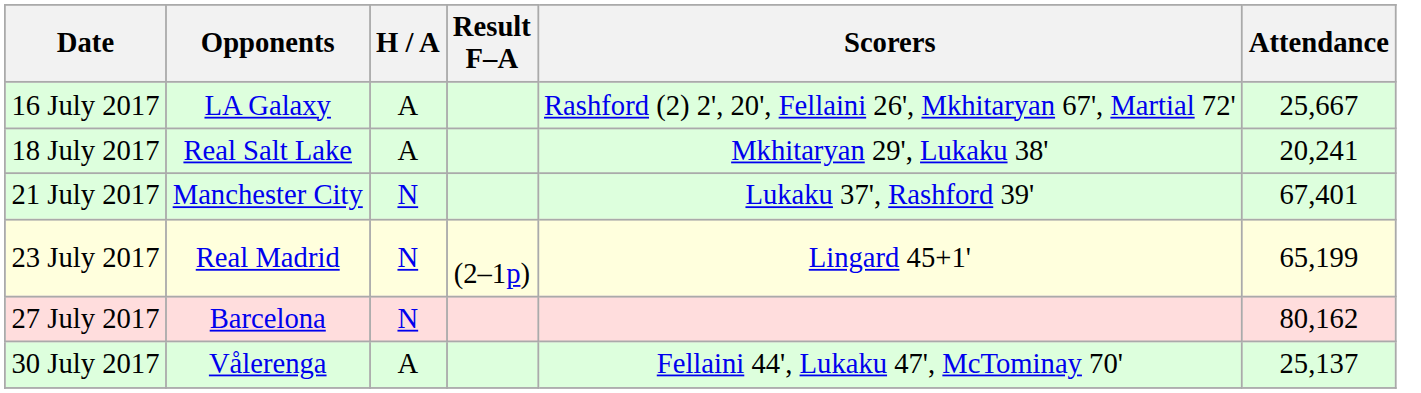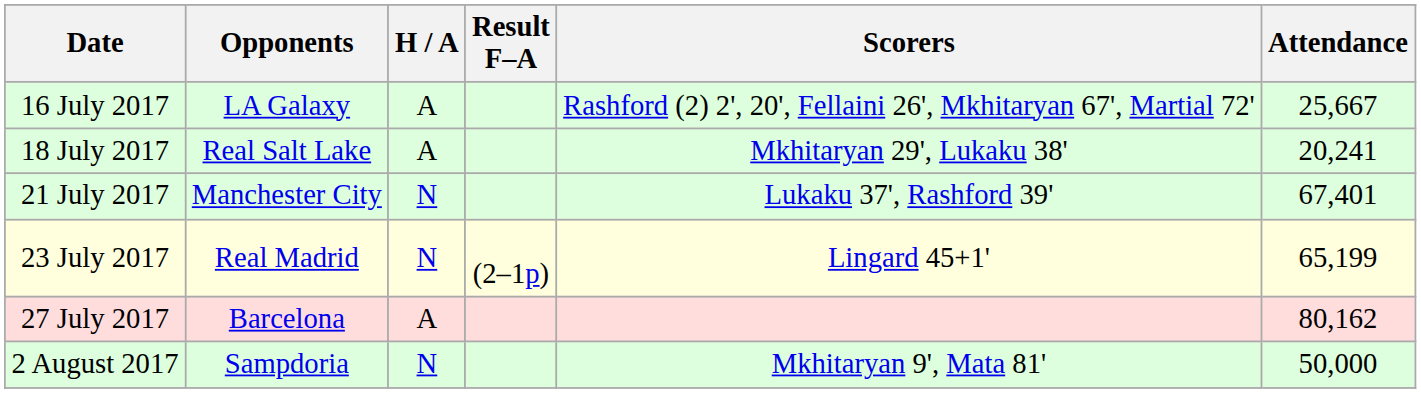 <table class="wikitable" style="text-align:center">
 <tr>
 <th>Date</th>
 <th>Opponents</th>
 <th>H / A</th>
 <th>Result<br>F–A</th>
 <th>Scorers</th>
 <th>Attendance</th>
 </tr>
 <tr bgcolor="#ddffdd">
 <td>16 July 2017</td>
 <td><a href='#'>LA Galaxy</a></td>
 <td>A</td>
 <td></td>
 <td><a href='#'>Rashford</a> (2) 2', 20', <a href='#'>Fellaini</a> 26', <a href='#'>Mkhitaryan</a> 67', <a href='#'>Martial</a> 72'</td>
 <td>25,667</td>
 </tr>
 <tr bgcolor="#ddffdd">
 <td>18 July 2017</td>
 <td><a href='#'>Real Salt Lake</a></td>
 <td>A</td>
 <td></td>
 <td><a href='#'>Mkhitaryan</a> 29', <a href='#'>Lukaku</a> 38'</td>
 <td>20,241</td>
 </tr>
 <tr bgcolor="#ddffdd">
 <td>21 July 2017</td>
 <td><a href='#'>Manchester City</a></td>
 <td><a href='#'>N</a></td>
 <td></td>
 <td><a href='#'>Lukaku</a> 37', <a href='#'>Rashford</a> 39'</td>
 <td>67,401</td>
 </tr>
 <tr bgcolor="#ffffdd">
 <td>23 July 2017</td>
 <td><a href='#'>Real Madrid</a></td>
 <td><a href='#'>N</a></td>
 <td><br>(2–1<a href='#'>p</a>)</td>
 <td><a href='#'>Lingard</a> 45+1'</td>
 <td>65,199</td>
 </tr>
 <tr bgcolor="#ffdddd">
 <td>27 July 2017</td>
 <td><a href='#'>Barcelona</a></td>
-<td><a href='#'>N</a></td>
+<td>A</td>
 <td></td>
 <td></td>
 <td>80,162</td>
 </tr>
 <tr bgcolor="#ddffdd">
-<td>30 July 2017</td>
-<td><a href='#'>Vålerenga</a></td>
-<td>A</td>
+<td>2 August 2017</td>
+<td><a href='#'>Sampdoria</a></td>
+<td><a href='#'>N</a></td>
 <td></td>
-<td><a href='#'>Fellaini</a> 44', <a href='#'>Lukaku</a> 47', <a href='#'>McTominay</a> 70'</td>
-<td>25,137</td>
+<td><a href='#'>Mkhitaryan</a> 9', <a href='#'>Mata</a> 81'</td>
+<td>50,000</td>
 </tr>
 </table>
